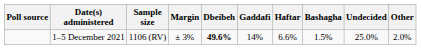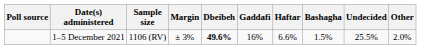 <table class="wikitable sortable" style="font-size:90%;text-align:center;">
 <tr>
 <th>Poll source</th>
 <th data-sort-type="date">Date(s)<br>administered</th>
 <th data-sort-type="number">Sample<br>size</th>
 <th>Margin<br></th>
 <th>Dbeibeh</th>
 <th>Gaddafi</th>
 <th>Haftar</th>
 <th>Bashagha</th>
 <th>Undecided</th>
 <th>Other</th>
 </tr>
 <tr>
 <td></td>
 <td>1–5 December 2021</td>
 <td>1106 (RV)</td>
 <td>± 3%</td>
 <td><strong>49.6%</strong></td>
-<td>14%</td>
+<td>16%</td>
 <td>6.6%</td>
 <td>1.5%</td>
-<td>25.0%</td>
+<td>25.5%</td>
 <td>2.0%</td>
 </tr>
 </table>
